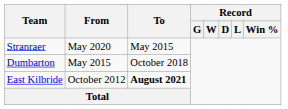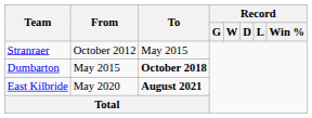 <table class="wikitable" style="text-align: center">
 <tr>
 <th rowspan=2>Team</th>
 <th rowspan=2>From</th>
 <th rowspan=2>To</th>
 <th colspan=5>Record</th>
 </tr>
 <tr>
 <th>G</th>
 <th>W</th>
 <th>D</th>
 <th>L</th>
 <th>Win %</th>
 </tr>
 <tr>
 <td align=left><a href='#'>Stranraer</a></td>
-<td align=left>May 2020</td>
+<td align=left>October 2012</td>
 <td align=left>May 2015<br></td>
 </tr>
 <tr>
 <td align=left><a href='#'>Dumbarton</a></td>
 <td align=left>May 2015</td>
-<td align=left>October 2018<br></td>
+<td align=left><strong>October 2018<br></strong></td>
 </tr>
 <tr>
 <td align=left><a href='#'>East Kilbride</a></td>
-<td align=left>October 2012</td>
+<td align=left>May 2020</td>
 <td align=left><strong>August 2021<br></strong></td>
 </tr>
 <tr>
 <th colspan=3>Total<br></th>
 </tr>
 </table>
